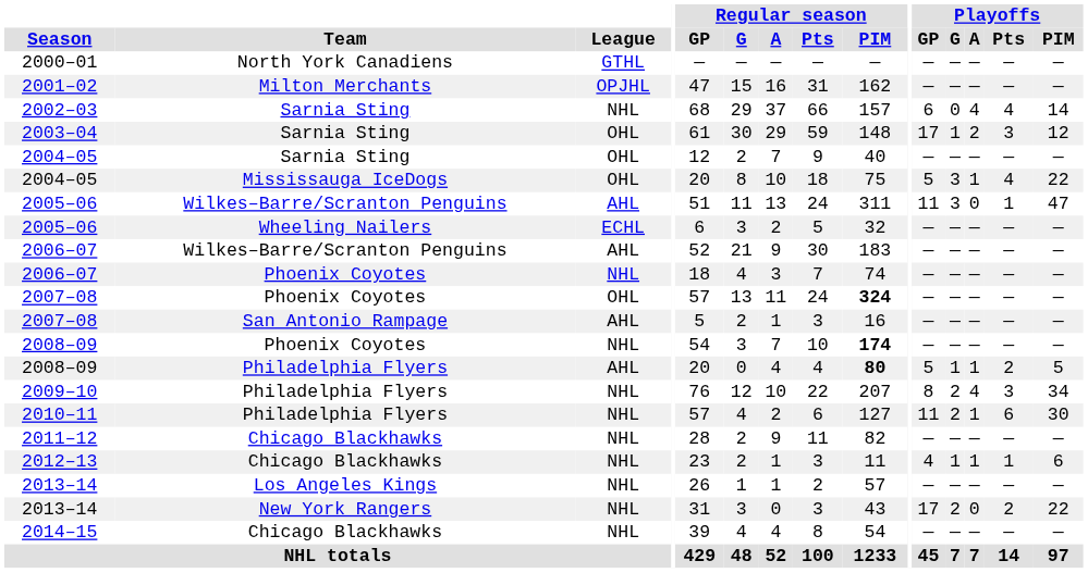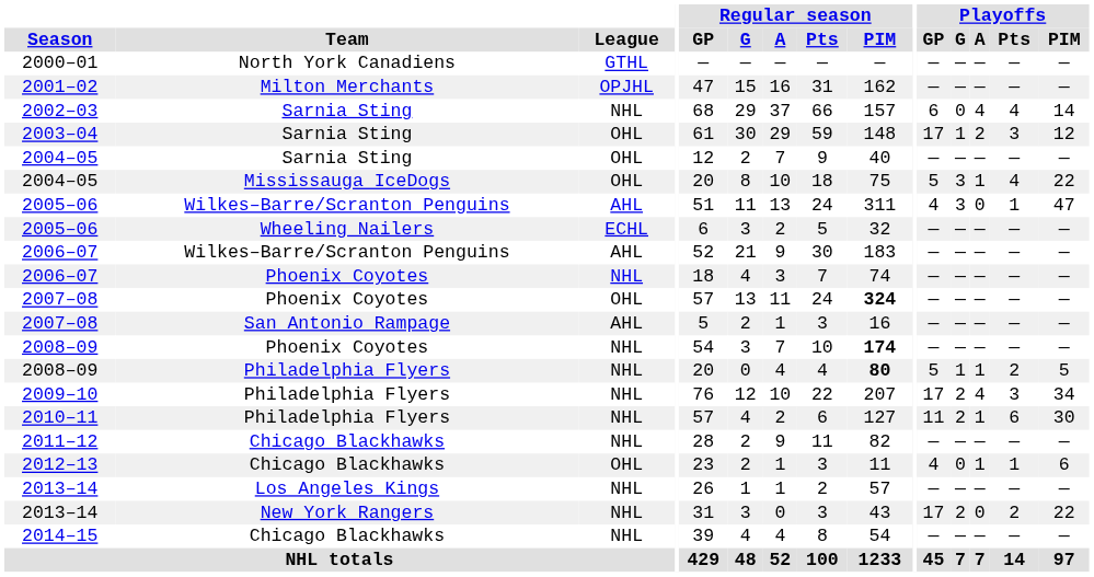 <table border="0" cellpadding="1" cellspacing="0" style="text-align:center; width:60em">
 <tr bgcolor="#e0e0e0">
 <th colspan="3" bgcolor="#ffffff"></th>
 <th rowspan="100" bgcolor="#ffffff"></th>
 <th colspan="5"><a href='#'>Regular season</a></th>
 <th rowspan="100" bgcolor="#ffffff"></th>
 <th colspan="5"><a href='#'>Playoffs</a></th>
 </tr>
 <tr bgcolor="#e0e0e0">
 <th><a href='#'>Season</a></th>
 <th>Team</th>
 <th>League</th>
 <th>GP</th>
 <th><a href='#'>G</a></th>
 <th><a href='#'>A</a></th>
 <th><a href='#'>Pts</a></th>
 <th><a href='#'>PIM</a></th>
 <th>GP</th>
 <th>G</th>
 <th>A</th>
 <th>Pts</th>
 <th>PIM</th>
 </tr>
 <tr>
 <td>2000–01</td>
 <td>North York Canadiens</td>
 <td><a href='#'>GTHL</a></td>
 <td>—</td>
 <td>—</td>
 <td>—</td>
 <td>—</td>
 <td>—</td>
 <td>—</td>
 <td>—</td>
 <td>—</td>
 <td>—</td>
 <td>—</td>
 </tr>
 <tr bgcolor="#f0f0f0">
 <td><a href='#'>2001–02</a></td>
 <td><a href='#'>Milton Merchants</a></td>
 <td><a href='#'>OPJHL</a></td>
 <td>47</td>
 <td>15</td>
 <td>16</td>
 <td>31</td>
 <td>162</td>
 <td>—</td>
 <td>—</td>
 <td>—</td>
 <td>—</td>
 <td>—</td>
 </tr>
 <tr>
 <td><a href='#'>2002–03</a></td>
 <td><a href='#'>Sarnia Sting</a></td>
 <td>NHL</td>
 <td>68</td>
 <td>29</td>
 <td>37</td>
 <td>66</td>
 <td>157</td>
 <td>6</td>
 <td>0</td>
 <td>4</td>
 <td>4</td>
 <td>14</td>
 </tr>
 <tr bgcolor="#f0f0f0">
 <td><a href='#'>2003–04</a></td>
 <td>Sarnia Sting</td>
 <td>OHL</td>
 <td>61</td>
 <td>30</td>
 <td>29</td>
 <td>59</td>
 <td>148</td>
 <td>17</td>
 <td>1</td>
 <td>2</td>
 <td>3</td>
 <td>12</td>
 </tr>
 <tr>
 <td><a href='#'>2004–05</a></td>
 <td>Sarnia Sting</td>
 <td>OHL</td>
 <td>12</td>
 <td>2</td>
 <td>7</td>
 <td>9</td>
 <td>40</td>
 <td>—</td>
 <td>—</td>
 <td>—</td>
 <td>—</td>
 <td>—</td>
 </tr>
 <tr bgcolor="#f0f0f0">
 <td>2004–05</td>
 <td><a href='#'>Mississauga IceDogs</a></td>
 <td>OHL</td>
 <td>20</td>
 <td>8</td>
 <td>10</td>
 <td>18</td>
 <td>75</td>
 <td>5</td>
 <td>3</td>
 <td>1</td>
 <td>4</td>
 <td>22</td>
 </tr>
 <tr>
 <td><a href='#'>2005–06</a></td>
 <td><a href='#'>Wilkes–Barre/Scranton Penguins</a></td>
 <td><a href='#'>AHL</a></td>
 <td>51</td>
 <td>11</td>
 <td>13</td>
 <td>24</td>
 <td>311</td>
-<td>11</td>
+<td>4</td>
 <td>3</td>
 <td>0</td>
 <td>1</td>
 <td>47</td>
 </tr>
 <tr bgcolor="#f0f0f0">
 <td><a href='#'>2005–06</a></td>
 <td><a href='#'>Wheeling Nailers</a></td>
 <td><a href='#'>ECHL</a></td>
 <td>6</td>
 <td>3</td>
 <td>2</td>
 <td>5</td>
 <td>32</td>
 <td>—</td>
 <td>—</td>
 <td>—</td>
 <td>—</td>
 <td>—</td>
 </tr>
 <tr>
 <td><a href='#'>2006–07</a></td>
 <td>Wilkes–Barre/Scranton Penguins</td>
 <td>AHL</td>
 <td>52</td>
 <td>21</td>
 <td>9</td>
 <td>30</td>
 <td>183</td>
 <td>—</td>
 <td>—</td>
 <td>—</td>
 <td>—</td>
 <td>—</td>
 </tr>
 <tr bgcolor="#f0f0f0">
 <td><a href='#'>2006–07</a></td>
 <td><a href='#'>Phoenix Coyotes</a></td>
 <td><a href='#'>NHL</a></td>
 <td>18</td>
 <td>4</td>
 <td>3</td>
 <td>7</td>
 <td>74</td>
 <td>—</td>
 <td>—</td>
 <td>—</td>
 <td>—</td>
 <td>—</td>
 </tr>
 <tr>
 <td><a href='#'>2007–08</a></td>
 <td>Phoenix Coyotes</td>
 <td>OHL</td>
 <td>57</td>
 <td>13</td>
 <td>11</td>
 <td>24</td>
 <td><strong>324</strong></td>
 <td>—</td>
 <td>—</td>
 <td>—</td>
 <td>—</td>
 <td>—</td>
 </tr>
 <tr bgcolor="#f0f0f0">
 <td><a href='#'>2007–08</a></td>
 <td><a href='#'>San Antonio Rampage</a></td>
 <td>AHL</td>
 <td>5</td>
 <td>2</td>
 <td>1</td>
 <td>3</td>
 <td>16</td>
 <td>—</td>
 <td>—</td>
 <td>—</td>
 <td>—</td>
 <td>—</td>
 </tr>
 <tr>
 <td><a href='#'>2008–09</a></td>
 <td>Phoenix Coyotes</td>
 <td>NHL</td>
 <td>54</td>
 <td>3</td>
 <td>7</td>
 <td>10</td>
 <td><strong>174</strong></td>
 <td>—</td>
 <td>—</td>
 <td>—</td>
 <td>—</td>
 <td>—</td>
 </tr>
 <tr bgcolor="#f0f0f0">
 <td>2008–09</td>
 <td><a href='#'>Philadelphia Flyers</a></td>
-<td>AHL</td>
+<td>NHL</td>
 <td>20</td>
 <td>0</td>
 <td>4</td>
 <td>4</td>
 <td><strong>80</strong></td>
 <td>5</td>
 <td>1</td>
 <td>1</td>
 <td>2</td>
 <td>5</td>
 </tr>
 <tr>
 <td><a href='#'>2009–10</a></td>
 <td>Philadelphia Flyers</td>
 <td>NHL</td>
 <td>76</td>
 <td>12</td>
 <td>10</td>
 <td>22</td>
 <td>207</td>
-<td>8</td>
+<td>17</td>
 <td>2</td>
 <td>4</td>
 <td>3</td>
 <td>34</td>
 </tr>
 <tr bgcolor="#f0f0f0">
 <td><a href='#'>2010–11</a></td>
 <td>Philadelphia Flyers</td>
 <td>NHL</td>
 <td>57</td>
 <td>4</td>
 <td>2</td>
 <td>6</td>
 <td>127</td>
 <td>11</td>
 <td>2</td>
 <td>1</td>
 <td>6</td>
 <td>30</td>
 </tr>
 <tr>
 <td><a href='#'>2011–12</a></td>
 <td><a href='#'>Chicago Blackhawks</a></td>
 <td>NHL</td>
 <td>28</td>
 <td>2</td>
 <td>9</td>
 <td>11</td>
 <td>82</td>
 <td>—</td>
 <td>—</td>
 <td>—</td>
 <td>—</td>
 <td>—</td>
 </tr>
 <tr bgcolor="#f0f0f0">
 <td><a href='#'>2012–13</a></td>
 <td>Chicago Blackhawks</td>
-<td>NHL</td>
+<td>OHL</td>
 <td>23</td>
 <td>2</td>
 <td>1</td>
 <td>3</td>
 <td>11</td>
 <td>4</td>
-<td>1</td>
+<td>0</td>
 <td>1</td>
 <td>1</td>
 <td>6</td>
 </tr>
 <tr>
 <td><a href='#'>2013–14</a></td>
 <td><a href='#'>Los Angeles Kings</a></td>
 <td>NHL</td>
 <td>26</td>
 <td>1</td>
 <td>1</td>
 <td>2</td>
 <td>57</td>
 <td>—</td>
 <td>—</td>
 <td>—</td>
 <td>—</td>
 <td>—</td>
 </tr>
 <tr bgcolor="#f0f0f0">
 <td>2013–14</td>
 <td><a href='#'>New York Rangers</a></td>
 <td>NHL</td>
 <td>31</td>
 <td>3</td>
 <td>0</td>
 <td>3</td>
 <td>43</td>
 <td>17</td>
 <td>2</td>
 <td>0</td>
 <td>2</td>
 <td>22</td>
 </tr>
 <tr>
 <td><a href='#'>2014–15</a></td>
 <td>Chicago Blackhawks</td>
 <td>NHL</td>
 <td>39</td>
 <td>4</td>
 <td>4</td>
 <td>8</td>
 <td>54</td>
 <td>—</td>
 <td>—</td>
 <td>—</td>
 <td>—</td>
 <td>—</td>
 </tr>
 <tr bgcolor="#e0e0e0">
 <th colspan="3">NHL totals</th>
 <th>429</th>
 <th>48</th>
 <th>52</th>
 <th>100</th>
 <th>1233</th>
 <th>45</th>
 <th>7</th>
 <th>7</th>
 <th>14</th>
 <th>97</th>
 </tr>
 </table>
